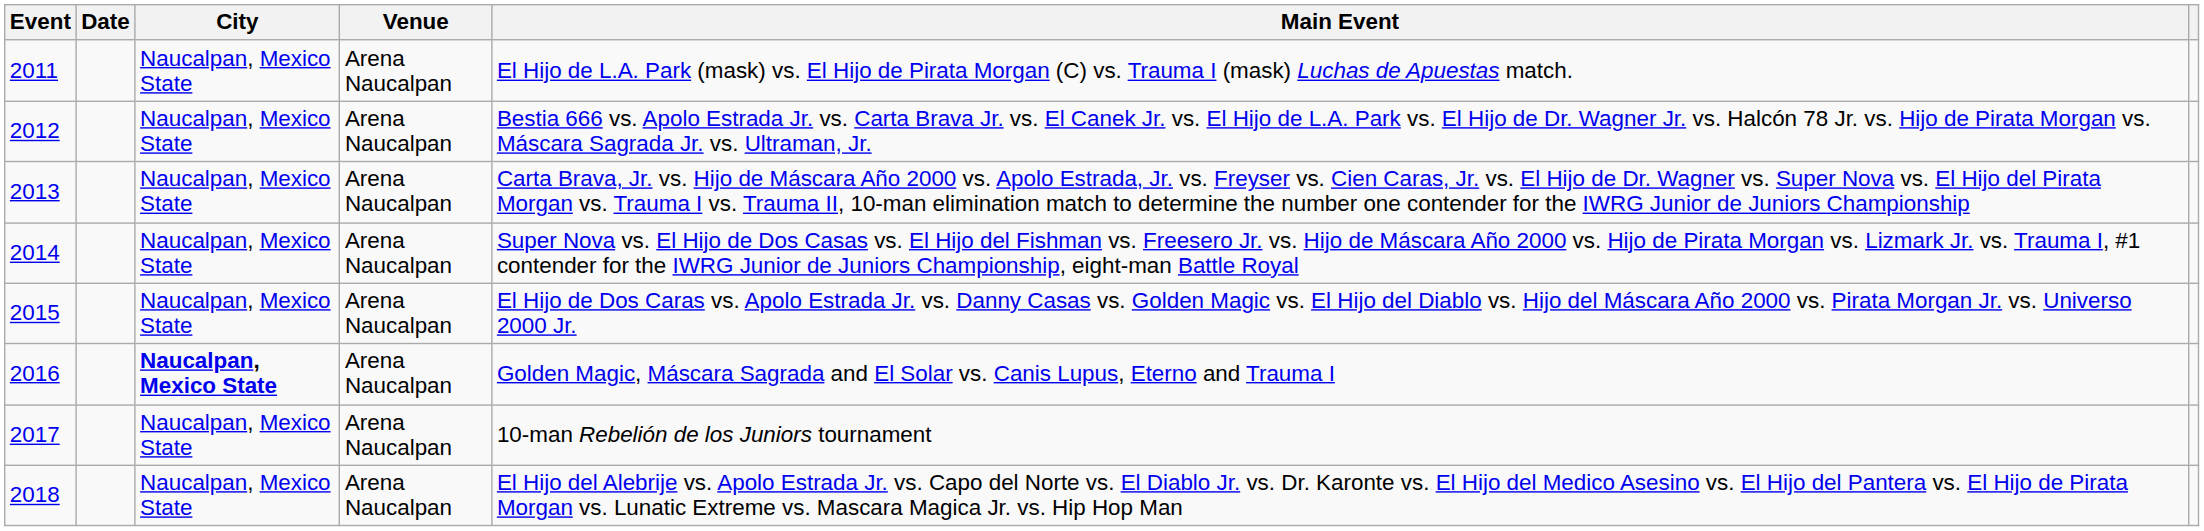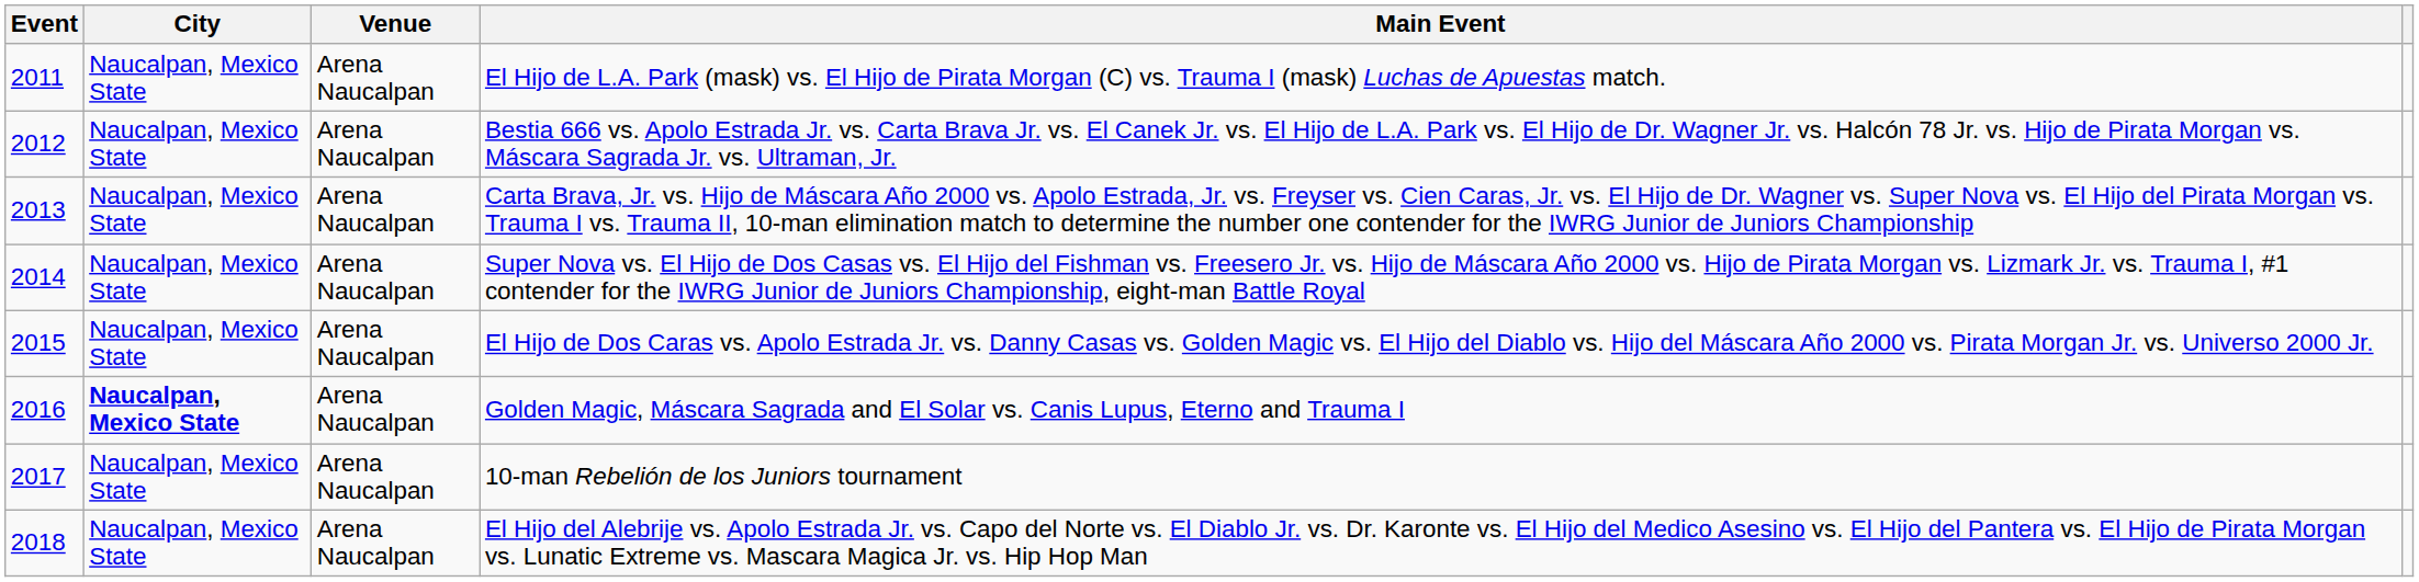 <table class="wikitable" align="center">
 <tr>
 <th>Event</th>
-<th>Date</th>
 <th>City</th>
 <th>Venue</th>
 <th>Main Event</th>
 <th class=unsortable scope="col"></th>
 </tr>
 <tr>
 <td><a href='#'>2011</a></td>
-<td></td>
 <td><a href='#'>Naucalpan</a>, <a href='#'>Mexico State</a></td>
 <td>Arena Naucalpan</td>
 <td><a href='#'>El Hijo de L.A. Park</a> (mask) vs. <a href='#'>El Hijo de Pirata Morgan</a> (C) vs. <a href='#'>Trauma I</a> (mask) <em><a href='#'>Luchas de Apuestas</a></em> match.</td>
 <td></td>
 </tr>
 <tr>
 <td><a href='#'>2012</a></td>
-<td></td>
 <td><a href='#'>Naucalpan</a>, <a href='#'>Mexico State</a></td>
 <td>Arena Naucalpan</td>
 <td><a href='#'>Bestia 666</a> vs. <a href='#'>Apolo Estrada Jr.</a> vs. <a href='#'>Carta Brava Jr.</a> vs. <a href='#'>El Canek Jr.</a> vs. <a href='#'>El Hijo de L.A. Park</a> vs. <a href='#'>El Hijo de Dr. Wagner Jr.</a> vs. Halcón 78 Jr. vs. <a href='#'>Hijo de Pirata Morgan</a> vs. <a href='#'>Máscara Sagrada Jr.</a> vs. <a href='#'>Ultraman, Jr.</a></td>
 <td></td>
 </tr>
 <tr>
 <td><a href='#'>2013</a></td>
-<td></td>
 <td><a href='#'>Naucalpan</a>, <a href='#'>Mexico State</a></td>
 <td>Arena Naucalpan</td>
 <td><a href='#'>Carta Brava, Jr.</a> vs. <a href='#'>Hijo de Máscara Año 2000</a> vs. <a href='#'>Apolo Estrada, Jr.</a> vs. <a href='#'>Freyser</a> vs. <a href='#'>Cien Caras, Jr.</a> vs. <a href='#'>El Hijo de Dr. Wagner</a> vs. <a href='#'>Super Nova</a> vs. <a href='#'>El Hijo del Pirata Morgan</a> vs. <a href='#'>Trauma I</a> vs. <a href='#'>Trauma II</a>, 10-man elimination match to determine the number one contender for the <a href='#'>IWRG Junior de Juniors Championship</a></td>
 <td></td>
 </tr>
 <tr>
 <td><a href='#'>2014</a></td>
-<td></td>
 <td><a href='#'>Naucalpan</a>, <a href='#'>Mexico State</a></td>
 <td>Arena Naucalpan</td>
 <td><a href='#'>Super Nova</a> vs. <a href='#'>El Hijo de Dos Casas</a> vs. <a href='#'>El Hijo del Fishman</a> vs. <a href='#'>Freesero Jr.</a> vs. <a href='#'>Hijo de Máscara Año 2000</a> vs. <a href='#'>Hijo de Pirata Morgan</a> vs. <a href='#'>Lizmark Jr.</a> vs. <a href='#'>Trauma I</a>, #1 contender for the <a href='#'>IWRG Junior de Juniors Championship</a>, eight-man <a href='#'>Battle Royal</a></td>
 <td></td>
 </tr>
 <tr>
 <td><a href='#'>2015</a></td>
-<td></td>
 <td><a href='#'>Naucalpan</a>, <a href='#'>Mexico State</a></td>
 <td>Arena Naucalpan</td>
 <td><a href='#'>El Hijo de Dos Caras</a> vs. <a href='#'>Apolo Estrada Jr.</a> vs. <a href='#'>Danny Casas</a> vs. <a href='#'>Golden Magic</a> vs. <a href='#'>El Hijo del Diablo</a> vs. <a href='#'>Hijo del Máscara Año 2000</a> vs. <a href='#'>Pirata Morgan Jr.</a> vs. <a href='#'>Universo 2000 Jr.</a></td>
 <td></td>
 </tr>
 <tr>
 <td><a href='#'>2016</a></td>
-<td></td>
 <td><strong><a href='#'>Naucalpan</a>, <a href='#'>Mexico State</a></strong></td>
 <td>Arena Naucalpan</td>
 <td><a href='#'>Golden Magic</a>, <a href='#'>Máscara Sagrada</a> and <a href='#'>El Solar</a> vs. <a href='#'>Canis Lupus</a>, <a href='#'>Eterno</a> and <a href='#'>Trauma I</a></td>
 <td></td>
 </tr>
 <tr>
 <td><a href='#'>2017</a></td>
-<td></td>
 <td><a href='#'>Naucalpan</a>, <a href='#'>Mexico State</a></td>
 <td>Arena Naucalpan</td>
 <td>10-man <em>Rebelión de los Juniors</em> tournament</td>
 <td></td>
 </tr>
 <tr>
 <td><a href='#'>2018</a></td>
-<td></td>
 <td><a href='#'>Naucalpan</a>, <a href='#'>Mexico State</a></td>
 <td>Arena Naucalpan</td>
 <td><a href='#'>El Hijo del Alebrije</a> vs. <a href='#'>Apolo Estrada Jr.</a> vs. Capo del Norte vs. <a href='#'>El Diablo Jr.</a> vs. Dr. Karonte vs. <a href='#'>El Hijo del Medico Asesino</a> vs. <a href='#'>El Hijo del Pantera</a> vs. <a href='#'>El Hijo de Pirata Morgan</a> vs. Lunatic Extreme vs. Mascara Magica Jr. vs. Hip Hop Man</td>
 <td></td>
 </tr>
 </table>
